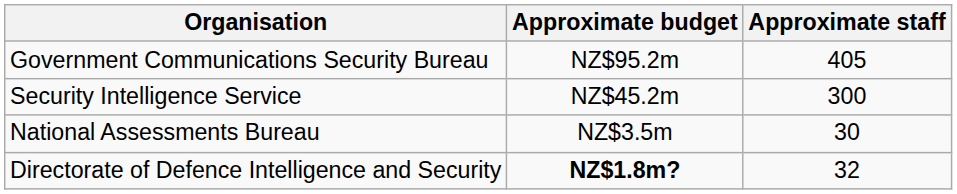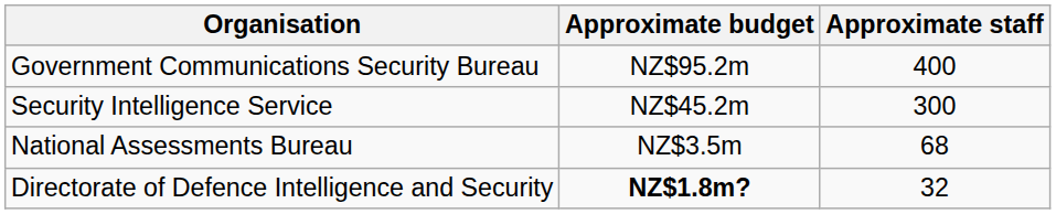 <table class="wikitable">
 <tr ------------------>
 <th>Organisation</th>
 <th>Approximate budget</th>
 <th>Approximate staff</th>
 </tr>
 <tr ------------------>
 <td>Government Communications Security Bureau</td>
 <td align=center>NZ$95.2m</td>
-<td align=center>405</td>
+<td align=center>400</td>
 </tr>
 <tr ------------------>
 <td>Security Intelligence Service</td>
 <td align=center>NZ$45.2m</td>
 <td align=center>300</td>
 </tr>
 <tr ------------------>
 <td>National Assessments Bureau</td>
 <td align=center>NZ$3.5m</td>
-<td align=center>30</td>
+<td align=center>68</td>
 </tr>
 <tr ------------------>
 <td>Directorate of Defence Intelligence and Security</td>
 <td align=center><strong>NZ$1.8m?</strong></td>
 <td align=center>32</td>
 </tr>
 </table>
